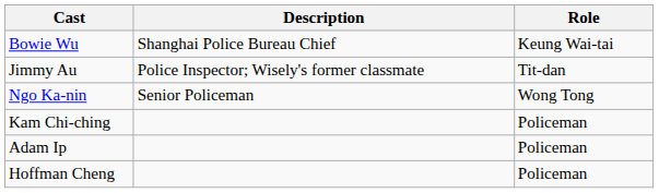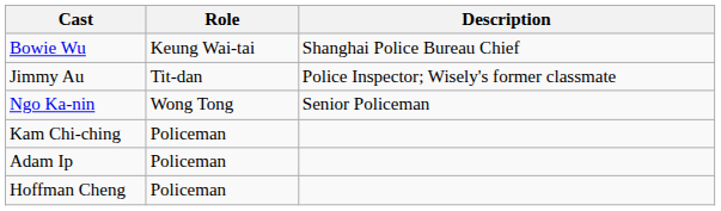 <table class="wikitable" width="50%">
 <tr>
 <th style="width:10%">Cast</th>
+<th style="width:10%">Role</th>
 <th style="width:30%">Description</th>
-<th style="width:10%">Role</th>
 </tr>
 <tr>
 <td><a href='#'>Bowie Wu</a></td>
+<td>Keung Wai-tai</td>
 <td>Shanghai Police Bureau Chief</td>
-<td>Keung Wai-tai</td>
 </tr>
 <tr>
 <td>Jimmy Au</td>
+<td>Tit-dan</td>
 <td>Police Inspector; Wisely's former classmate</td>
-<td>Tit-dan</td>
 </tr>
 <tr>
 <td><a href='#'>Ngo Ka-nin</a></td>
+<td>Wong Tong</td>
 <td>Senior Policeman</td>
-<td>Wong Tong</td>
 </tr>
 <tr>
 <td>Kam Chi-ching</td>
+<td>Policeman</td>
 <td></td>
-<td>Policeman</td>
 </tr>
 <tr>
 <td>Adam Ip</td>
+<td>Policeman</td>
 <td></td>
-<td>Policeman</td>
 </tr>
 <tr>
 <td>Hoffman Cheng</td>
+<td>Policeman</td>
 <td></td>
-<td>Policeman</td>
 </tr>
 </table>
